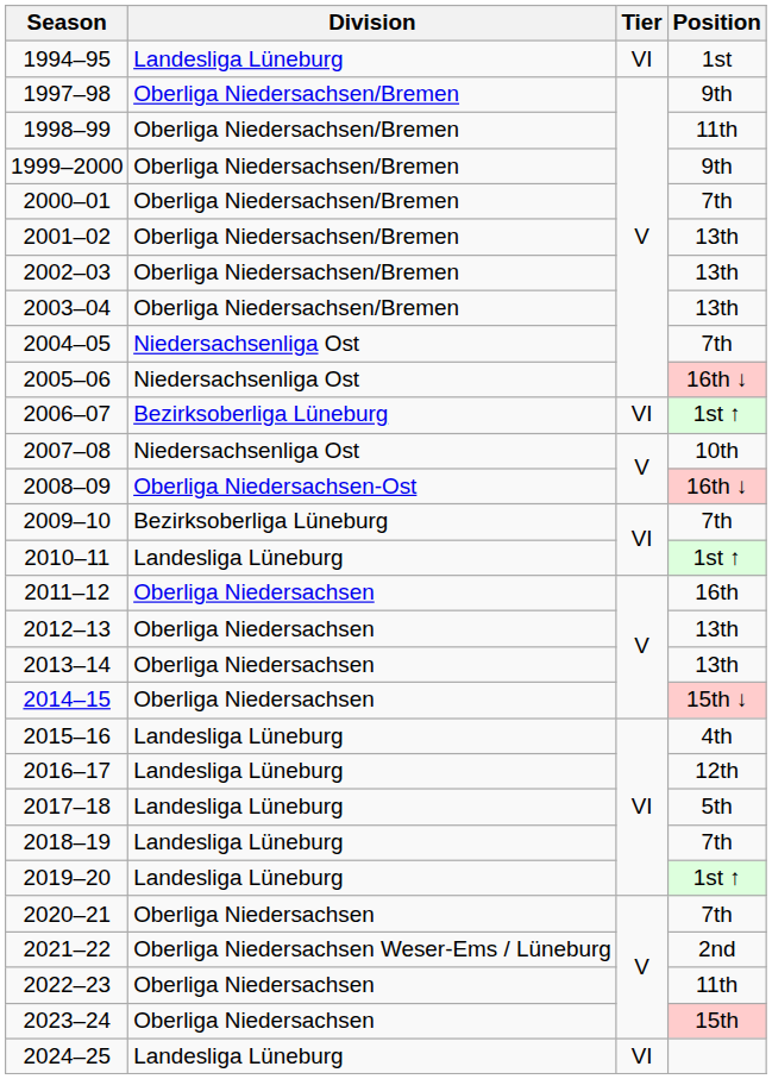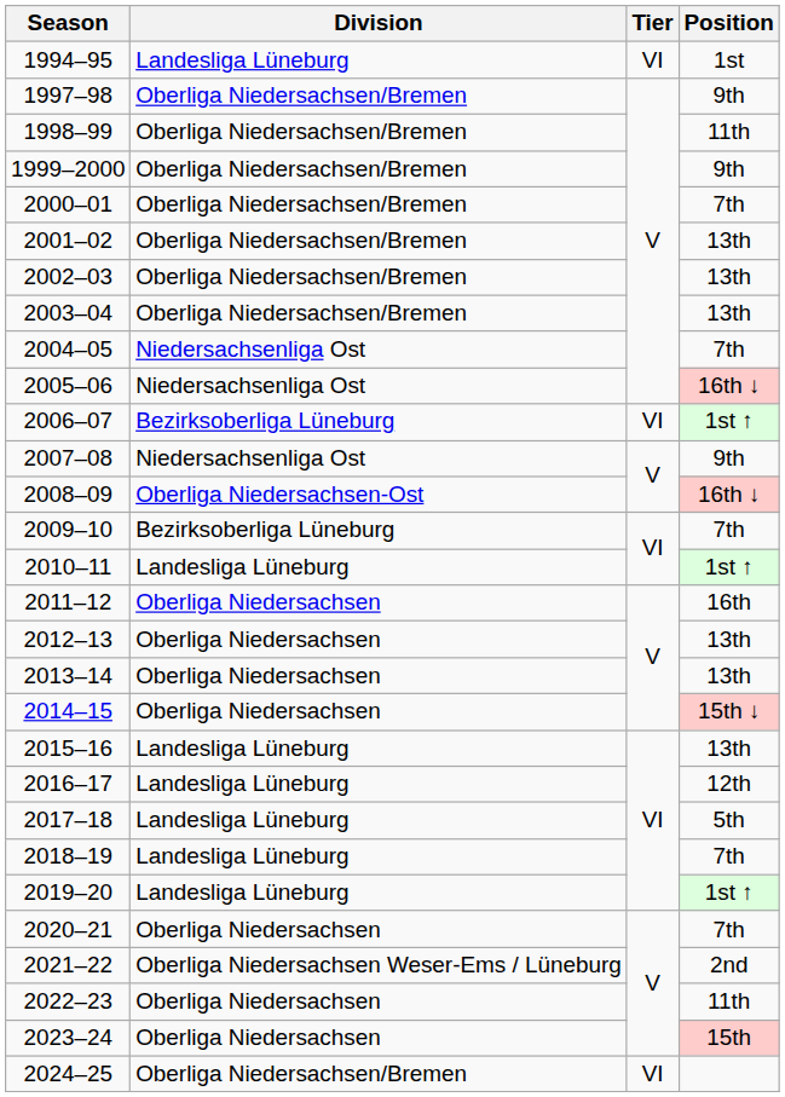 <table class="wikitable" style="text-align:center">
 <tr>
 <th>Season</th>
 <th>Division</th>
 <th>Tier</th>
 <th>Position</th>
 </tr>
 <tr>
 <td>1994–95</td>
 <td align="left"><a href='#'>Landesliga Lüneburg</a></td>
 <td>VI</td>
 <td>1st</td>
 </tr>
 <tr>
 <td>1997–98</td>
 <td align="left"><a href='#'>Oberliga Niedersachsen/Bremen</a></td>
 <td rowspan="9">V</td>
 <td>9th</td>
 </tr>
 <tr>
 <td>1998–99</td>
 <td align="left">Oberliga Niedersachsen/Bremen</td>
 <td>11th</td>
 </tr>
 <tr>
 <td>1999–2000</td>
 <td align="left">Oberliga Niedersachsen/Bremen</td>
 <td>9th</td>
 </tr>
 <tr>
 <td>2000–01</td>
 <td align="left">Oberliga Niedersachsen/Bremen</td>
 <td>7th</td>
 </tr>
 <tr>
 <td>2001–02</td>
 <td align="left">Oberliga Niedersachsen/Bremen</td>
 <td>13th</td>
 </tr>
 <tr>
 <td>2002–03</td>
 <td align="left">Oberliga Niedersachsen/Bremen</td>
 <td>13th</td>
 </tr>
 <tr>
 <td>2003–04</td>
 <td align="left">Oberliga Niedersachsen/Bremen</td>
 <td>13th</td>
 </tr>
 <tr>
 <td>2004–05</td>
 <td align="left"><a href='#'>Niedersachsenliga</a> Ost</td>
 <td>7th</td>
 </tr>
 <tr>
 <td>2005–06</td>
 <td align="left">Niedersachsenliga Ost</td>
 <td style="background:#ffcccc">16th ↓</td>
 </tr>
 <tr>
 <td>2006–07</td>
 <td align="left"><a href='#'>Bezirksoberliga Lüneburg</a></td>
 <td>VI</td>
 <td style="background:#ddffdd">1st ↑</td>
 </tr>
 <tr>
 <td>2007–08</td>
 <td align="left">Niedersachsenliga Ost</td>
 <td rowspan="2">V</td>
-<td>10th</td>
+<td>9th</td>
 </tr>
 <tr>
 <td>2008–09</td>
 <td align="left"><a href='#'>Oberliga Niedersachsen-Ost</a></td>
 <td style="background:#ffcccc">16th ↓</td>
 </tr>
 <tr>
 <td>2009–10</td>
 <td align="left">Bezirksoberliga Lüneburg</td>
 <td rowspan="2">VI</td>
 <td>7th</td>
 </tr>
 <tr>
 <td>2010–11</td>
 <td align="left">Landesliga Lüneburg</td>
 <td style="background:#ddffdd">1st ↑</td>
 </tr>
 <tr>
 <td>2011–12</td>
 <td align="left"><a href='#'>Oberliga Niedersachsen</a></td>
 <td rowspan="4">V</td>
 <td>16th</td>
 </tr>
 <tr>
 <td>2012–13</td>
 <td align="left">Oberliga Niedersachsen</td>
 <td>13th</td>
 </tr>
 <tr>
 <td>2013–14</td>
 <td align="left">Oberliga Niedersachsen</td>
 <td>13th</td>
 </tr>
 <tr>
 <td><a href='#'>2014–15</a></td>
 <td align="left">Oberliga Niedersachsen</td>
 <td style="background:#ffcccc">15th ↓</td>
 </tr>
 <tr>
 <td>2015–16</td>
 <td align="left">Landesliga Lüneburg</td>
 <td rowspan="5">VI</td>
-<td>4th</td>
+<td>13th</td>
 </tr>
 <tr>
 <td>2016–17</td>
 <td align="left">Landesliga Lüneburg</td>
 <td>12th</td>
 </tr>
 <tr>
 <td>2017–18</td>
 <td align="left">Landesliga Lüneburg</td>
 <td>5th</td>
 </tr>
 <tr>
 <td>2018–19</td>
 <td align="left">Landesliga Lüneburg</td>
 <td>7th</td>
 </tr>
 <tr>
 <td>2019–20</td>
 <td align="left">Landesliga Lüneburg</td>
 <td style="background:#ddffdd">1st ↑</td>
 </tr>
 <tr>
 <td>2020–21</td>
 <td align="left">Oberliga Niedersachsen</td>
 <td rowspan="4">V</td>
 <td>7th</td>
 </tr>
 <tr>
 <td>2021–22</td>
 <td align="left">Oberliga Niedersachsen Weser-Ems / Lüneburg</td>
 <td>2nd</td>
 </tr>
 <tr>
 <td>2022–23</td>
 <td align="left">Oberliga Niedersachsen</td>
 <td>11th</td>
 </tr>
 <tr>
 <td>2023–24</td>
 <td align="left">Oberliga Niedersachsen</td>
 <td style="background:#ffcccc">15th</td>
 </tr>
 <tr>
 <td>2024–25</td>
-<td align="left">Landesliga Lüneburg</td>
+<td align="left">Oberliga Niedersachsen/Bremen</td>
 <td>VI</td>
 <td></td>
 </tr>
 <tr>
 </tr>
 </table>
